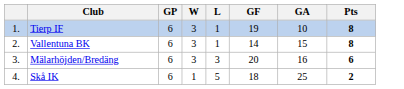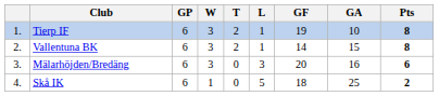 <table class="wikitable">
 <tr>
 <th width="30"></th>
 <th width="200">Club</th>
 <th width="30">GP</th>
 <th width="30">W</th>
+<th width="30">T</th>
 <th width="30">L</th>
 <th width="70">GF</th>
 <th width="70">GA</th>
 <th width="70">Pts</th>
 </tr>
 <tr bgcolor="#BCD2EE" align="center">
 <td>1.</td>
 <td align="left"><a href='#'>Tierp IF</a></td>
 <td>6</td>
 <td>3</td>
+<td>2</td>
 <td>1</td>
 <td>19</td>
 <td>10</td>
 <td><strong>8</strong></td>
 </tr>
 <tr bgcolor="#FFFFFF" align="center">
 <td>2.</td>
 <td align="left"><a href='#'>Vallentuna BK</a></td>
 <td>6</td>
 <td>3</td>
+<td>2</td>
 <td>1</td>
 <td>14</td>
 <td>15</td>
 <td><strong>8</strong></td>
 </tr>
 <tr bgcolor="#FFFFFF" align="center">
 <td>3.</td>
 <td align="left"><a href='#'>Mälarhöjden/Bredäng</a></td>
 <td>6</td>
 <td>3</td>
+<td>0</td>
 <td>3</td>
 <td>20</td>
 <td>16</td>
 <td><strong>6</strong></td>
 </tr>
 <tr bgcolor="#FFFFFF" align="center">
 <td>4.</td>
 <td align="left"><a href='#'>Skå IK</a></td>
 <td>6</td>
 <td>1</td>
+<td>0</td>
 <td>5</td>
 <td>18</td>
 <td>25</td>
 <td><strong>2</strong></td>
 </tr>
 </table>
